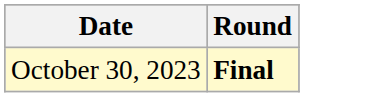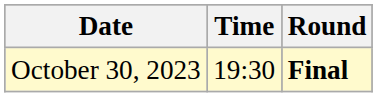 <table class="wikitable">
 <tr>
 <th>Date</th>
+<th>Time</th>
 <th>Round</th>
 </tr>
 <tr style=background:lemonchiffon>
 <td>October 30, 2023</td>
+<td>19:30</td>
 <td><strong>Final</strong></td>
 </tr>
 </table>
